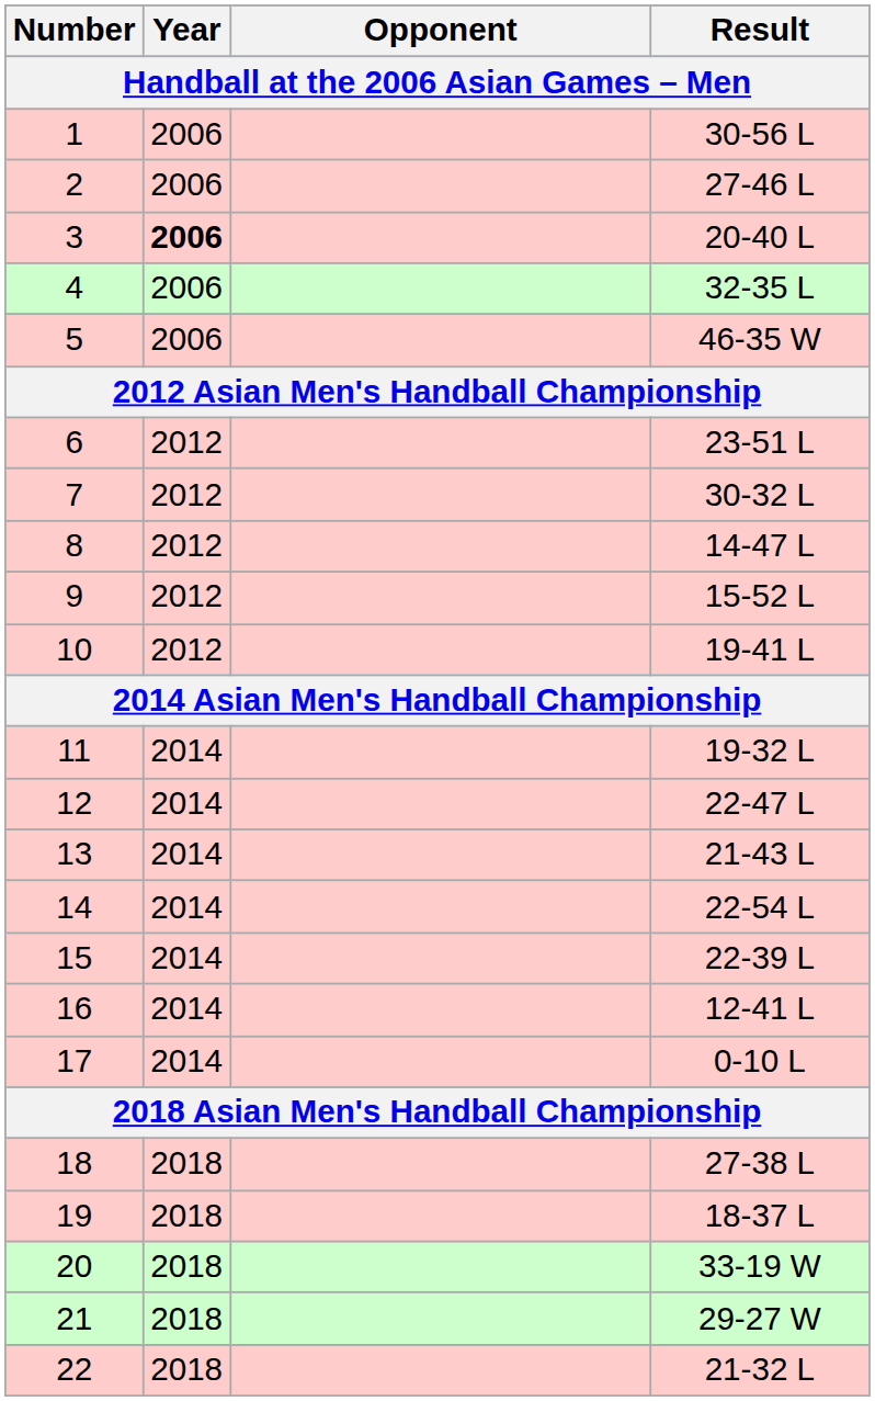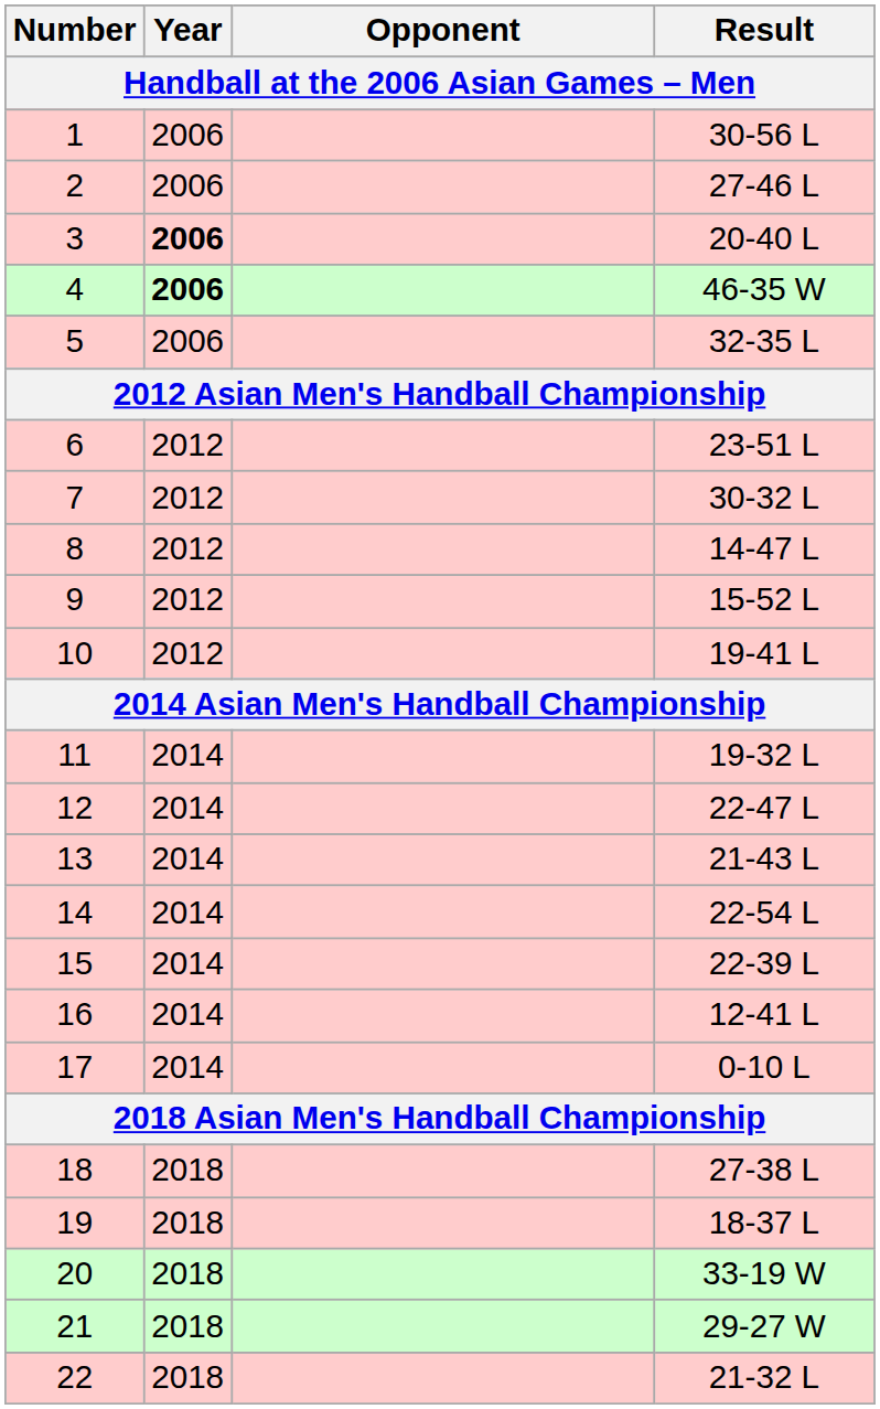 <table class="wikitable">
 <tr>
 <th width=30>Number</th>
 <th width=30>Year</th>
 <th width=200>Opponent</th>
 <th width=100>Result</th>
 </tr>
 <tr style="background:#9acdff;">
 <th colspan=4><a href='#'>Handball at the 2006 Asian Games – Men</a></th>
 </tr>
 <tr bgcolor=#FFCCCC>
 <td align=center>1</td>
 <td align=center>2006</td>
 <td></td>
 <td align=center>30-56 L</td>
 </tr>
 <tr bgcolor=#FFCCCC>
 <td align=center>2</td>
 <td align=center>2006</td>
 <td></td>
 <td align=center>27-46 L</td>
 </tr>
 <tr bgcolor=#FFCCCC>
 <td align=center>3</td>
 <td align=center><strong>2006</strong></td>
 <td></td>
 <td align=center>20-40 L</td>
 </tr>
 <tr bgcolor=#CCFFCC>
 <td align=center>4</td>
-<td align=center>2006</td>
+<td align=center><strong>2006</strong></td>
 <td></td>
-<td align=center>32-35 L</td>
+<td align=center>46-35 W</td>
 </tr>
 <tr bgcolor=#FFCCCC>
 <td align=center>5</td>
 <td align=center>2006</td>
 <td></td>
-<td align=center>46-35 W</td>
+<td align=center>32-35 L</td>
 </tr>
 <tr style="background:#9acdff;">
 <th colspan=4><a href='#'>2012 Asian Men's Handball Championship</a></th>
 </tr>
 <tr bgcolor=#FFCCCC>
 <td align=center>6</td>
 <td align=center>2012</td>
 <td></td>
 <td align=center>23-51 L</td>
 </tr>
 <tr bgcolor=#FFCCCC>
 <td align=center>7</td>
 <td align=center>2012</td>
 <td></td>
 <td align=center>30-32 L</td>
 </tr>
 <tr bgcolor=#FFCCCC>
 <td align=center>8</td>
 <td align=center>2012</td>
 <td></td>
 <td align=center>14-47 L</td>
 </tr>
 <tr bgcolor=#FFCCCC>
 <td align=center>9</td>
 <td align=center>2012</td>
 <td></td>
 <td align=center>15-52 L</td>
 </tr>
 <tr bgcolor=#FFCCCC>
 <td align=center>10</td>
 <td align=center>2012</td>
 <td></td>
 <td align=center>19-41 L</td>
 </tr>
 <tr style="background:#9acdff;">
 <th colspan=4><a href='#'>2014 Asian Men's Handball Championship</a></th>
 </tr>
 <tr bgcolor=#FFCCCC>
 <td align=center>11</td>
 <td align=center>2014</td>
 <td></td>
 <td align=center>19-32 L</td>
 </tr>
 <tr bgcolor=#FFCCCC>
 <td align=center>12</td>
 <td align=center>2014</td>
 <td></td>
 <td align=center>22-47 L</td>
 </tr>
 <tr bgcolor=#FFCCCC>
 <td align=center>13</td>
 <td align=center>2014</td>
 <td></td>
 <td align=center>21-43 L</td>
 </tr>
 <tr bgcolor=#FFCCCC>
 <td align=center>14</td>
 <td align=center>2014</td>
 <td></td>
 <td align=center>22-54 L</td>
 </tr>
 <tr bgcolor=#FFCCCC>
 <td align=center>15</td>
 <td align=center>2014</td>
 <td></td>
 <td align=center>22-39 L</td>
 </tr>
 <tr bgcolor=#FFCCCC>
 <td align=center>16</td>
 <td align=center>2014</td>
 <td></td>
 <td align=center>12-41 L</td>
 </tr>
 <tr bgcolor=#FFCCCC>
 <td align=center>17</td>
 <td align=center>2014</td>
 <td></td>
 <td align=center>0-10 L</td>
 </tr>
 <tr style="background:#9acdff;">
 <th colspan=4><a href='#'>2018 Asian Men's Handball Championship</a></th>
 </tr>
 <tr bgcolor=#FFCCCC>
 <td align=center>18</td>
 <td align=center>2018</td>
 <td></td>
 <td align=center>27-38 L</td>
 </tr>
 <tr bgcolor=#FFCCCC>
 <td align=center>19</td>
 <td align=center>2018</td>
 <td></td>
 <td align=center>18-37 L</td>
 </tr>
 <tr bgcolor=#CCFFCC>
 <td align=center>20</td>
 <td align=center>2018</td>
 <td></td>
 <td align=center>33-19 W</td>
 </tr>
 <tr bgcolor=#CCFFCC>
 <td align=center>21</td>
 <td align=center>2018</td>
 <td></td>
 <td align=center>29-27 W</td>
 </tr>
 <tr bgcolor=#FFCCCC>
 <td align=center>22</td>
 <td align=center>2018</td>
 <td></td>
 <td align=center>21-32 L</td>
 </tr>
 </table>
